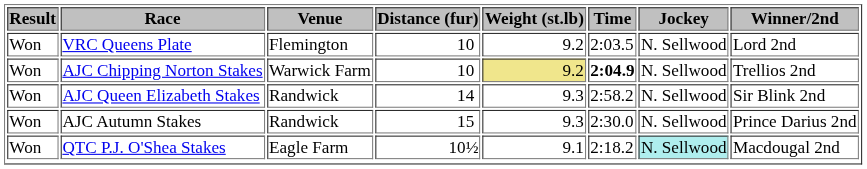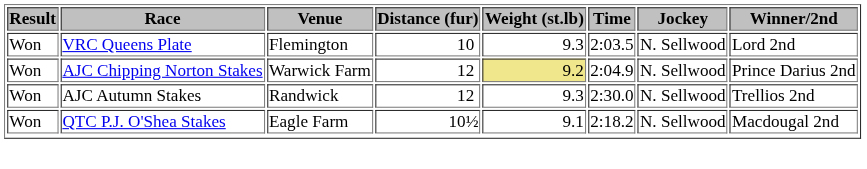 <table border="1">
 <tr style="background:silver; color:black">
 <th>Result</th>
 <th>Race</th>
 <th>Venue</th>
 <th>Distance (fur)</th>
 <th>Weight (st.lb)</th>
 <th>Time</th>
 <th>Jockey</th>
 <th>Winner/2nd</th>
 </tr>
 <tr>
 <td>Won</td>
 <td><a href='#'>VRC Queens Plate</a></td>
 <td>Flemington</td>
 <td align="right">10 </td>
-<td align="right">9.2</td>
+<td align="right">9.3</td>
 <td>2:03.5</td>
 <td>N. Sellwood</td>
 <td>Lord 2nd</td>
 </tr>
 <tr>
 <td>Won</td>
 <td><a href='#'>AJC Chipping Norton Stakes</a></td>
 <td>Warwick Farm</td>
-<td align="right">10 </td>
+<td align="right">12 </td>
 <td align="right" style="background: khaki;">9.2</td>
-<td><strong>2:04.9</strong></td>
+<td>2:04.9</td>
 <td>N. Sellwood</td>
-<td>Trellios 2nd</td>
-</tr>
-<tr>
-<td>Won</td>
-<td><a href='#'>AJC Queen Elizabeth Stakes</a></td>
-<td>Randwick</td>
-<td align="right">14 </td>
-<td align="right">9.3</td>
-<td>2:58.2</td>
-<td>N. Sellwood</td>
-<td>Sir Blink 2nd</td>
+<td>Prince Darius 2nd</td>
 </tr>
 <tr>
 <td>Won</td>
 <td>AJC Autumn Stakes</td>
 <td>Randwick</td>
-<td align="right">15 </td>
+<td align="right">12 </td>
 <td align="right">9.3</td>
 <td>2:30.0</td>
 <td>N. Sellwood</td>
-<td>Prince Darius 2nd</td>
+<td>Trellios 2nd</td>
 </tr>
 <tr>
 <td>Won</td>
 <td><a href='#'>QTC P.J. O'Shea Stakes</a></td>
 <td>Eagle Farm</td>
 <td align="right">10½</td>
 <td align="right">9.1</td>
 <td>2:18.2</td>
-<td style="background: paleturquoise;">N. Sellwood</td>
+<td>N. Sellwood</td>
 <td>Macdougal 2nd</td>
 </tr>
 <tr>
 </tr>
 </table>
